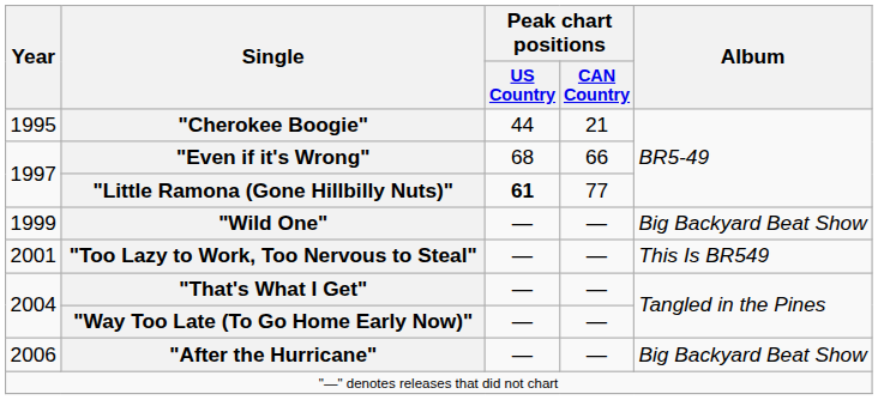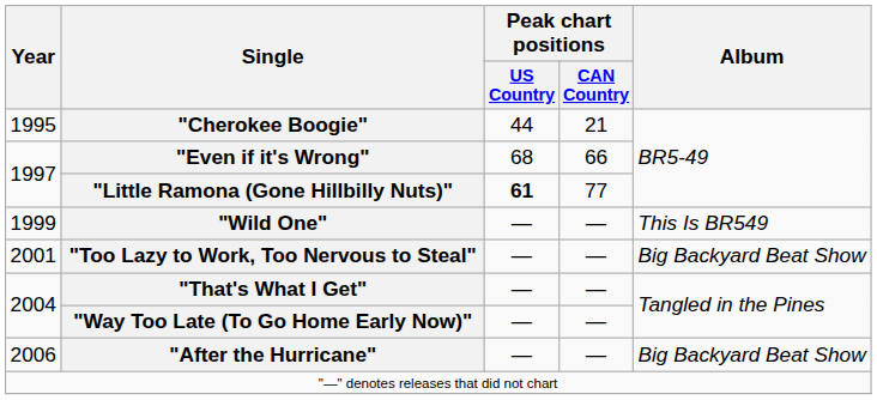 <table class="wikitable plainrowheaders" style="text-align:center;">
 <tr>
 <th rowspan="2">Year</th>
 <th rowspan="2" style="width:20em;">Single</th>
 <th colspan="2">Peak chart<br>positions</th>
 <th rowspan="2">Album</th>
 </tr>
 <tr style="font-size:smaller;">
 <th width="45"><a href='#'>US Country</a><br></th>
 <th width="45"><a href='#'>CAN Country</a></th>
 </tr>
 <tr>
 <td>1995</td>
 <th scope="row">"Cherokee Boogie"</th>
 <td>44</td>
 <td>21</td>
 <td align="left" rowspan="3"><em>BR5-49</em></td>
 </tr>
 <tr>
 <td rowspan="2">1997</td>
 <th scope="row">"Even if it's Wrong"</th>
 <td>68</td>
 <td>66</td>
 </tr>
 <tr>
 <th scope="row">"Little Ramona (Gone Hillbilly Nuts)"</th>
 <td><strong>61</strong></td>
 <td>77</td>
 </tr>
 <tr>
 <td>1999</td>
 <th scope="row">"Wild One"</th>
 <td>—</td>
 <td>—</td>
-<td align="left"><em>Big Backyard Beat Show</em></td>
+<td align="left"><em>This Is BR549</em></td>
 </tr>
 <tr>
 <td>2001</td>
 <th scope="row">"Too Lazy to Work, Too Nervous to Steal"</th>
 <td>—</td>
 <td>—</td>
-<td align="left"><em>This Is BR549</em></td>
+<td align="left"><em>Big Backyard Beat Show</em></td>
 </tr>
 <tr>
 <td rowspan="2">2004</td>
 <th scope="row">"That's What I Get"</th>
 <td>—</td>
 <td>—</td>
 <td align="left" rowspan="2"><em>Tangled in the Pines</em></td>
 </tr>
 <tr>
 <th scope="row">"Way Too Late (To Go Home Early Now)"</th>
 <td>—</td>
 <td>—</td>
 </tr>
 <tr>
 <td>2006</td>
 <th scope="row">"After the Hurricane"</th>
 <td>—</td>
 <td>—</td>
 <td align="left"><em>Big Backyard Beat Show</em></td>
 </tr>
 <tr>
 <td colspan="5" style="font-size:8pt">"—" denotes releases that did not chart</td>
 </tr>
 <tr>
 </tr>
 </table>
